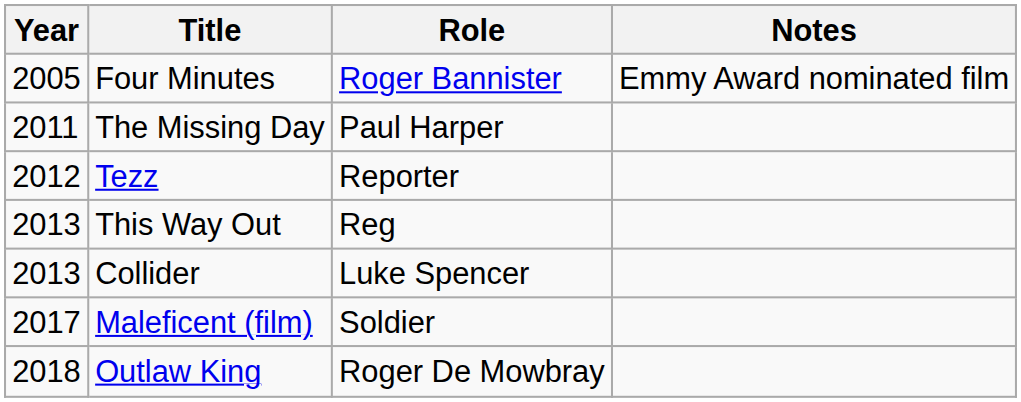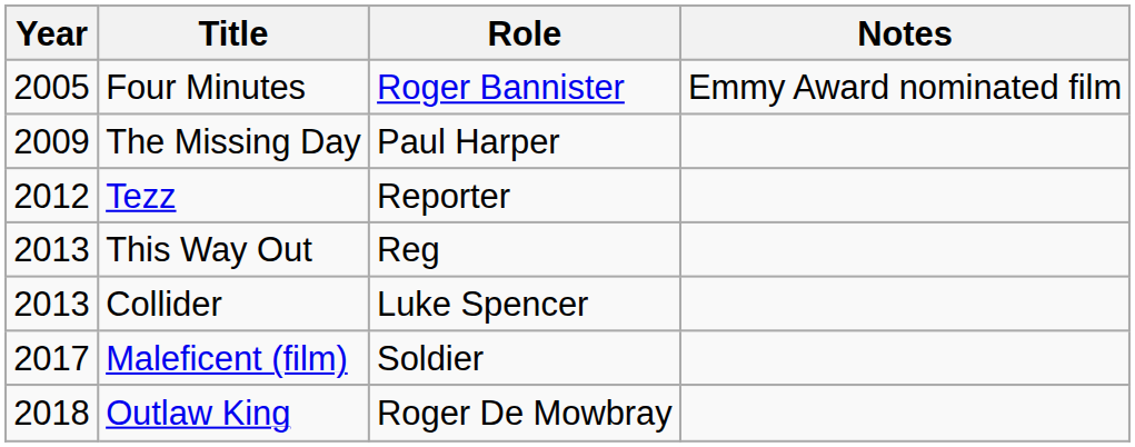 <table class="wikitable" style="font-size: 95%;">
 <tr>
 <th>Year</th>
 <th>Title</th>
 <th>Role</th>
 <th>Notes</th>
 </tr>
 <tr>
 <td>2005</td>
 <td>Four Minutes</td>
 <td><a href='#'>Roger Bannister</a></td>
 <td>Emmy Award nominated film</td>
 </tr>
 <tr>
-<td>2011</td>
+<td>2009</td>
 <td>The Missing Day</td>
 <td>Paul Harper</td>
 <td></td>
 </tr>
 <tr>
 <td>2012</td>
 <td><a href='#'>Tezz</a></td>
 <td>Reporter</td>
 <td></td>
 </tr>
 <tr>
 <td>2013</td>
 <td>This Way Out</td>
 <td>Reg</td>
 <td></td>
 </tr>
 <tr>
 <td>2013</td>
 <td>Collider</td>
 <td>Luke Spencer</td>
 <td></td>
 </tr>
 <tr>
 <td>2017</td>
 <td><a href='#'>Maleficent (film)</a></td>
 <td>Soldier</td>
 <td></td>
 </tr>
 <tr>
 <td>2018</td>
 <td><a href='#'>Outlaw King</a></td>
 <td>Roger De Mowbray</td>
 <td></td>
 </tr>
 </table>
